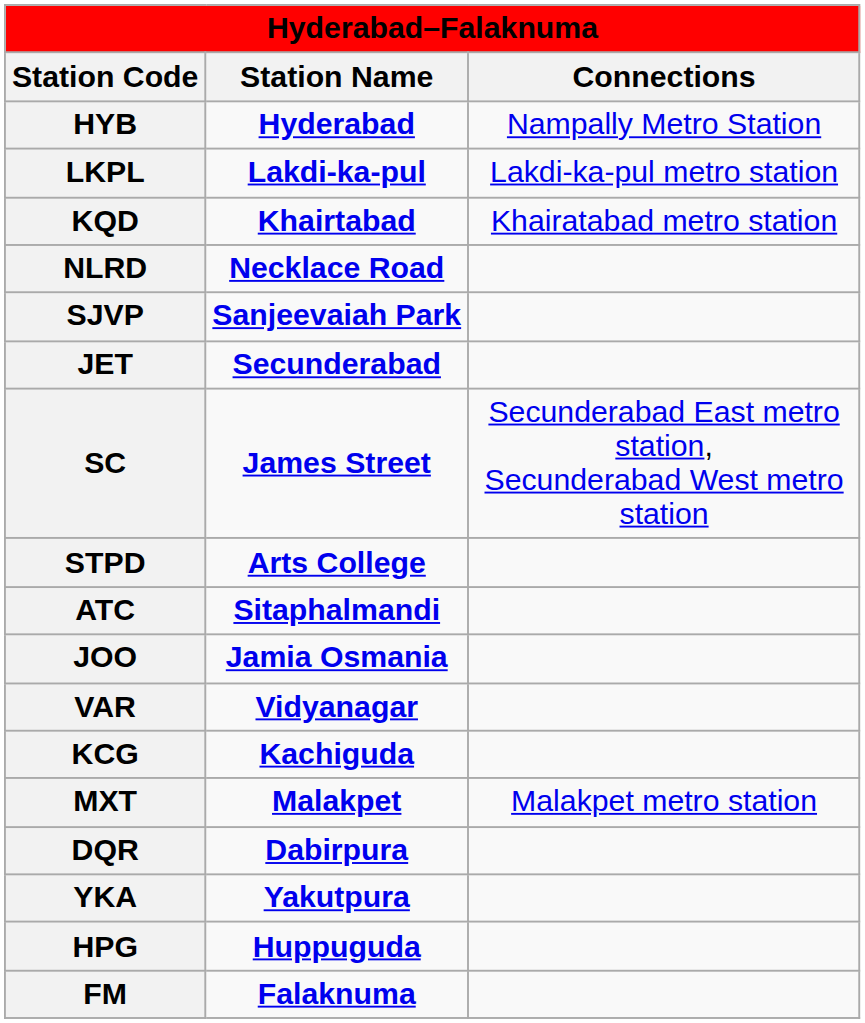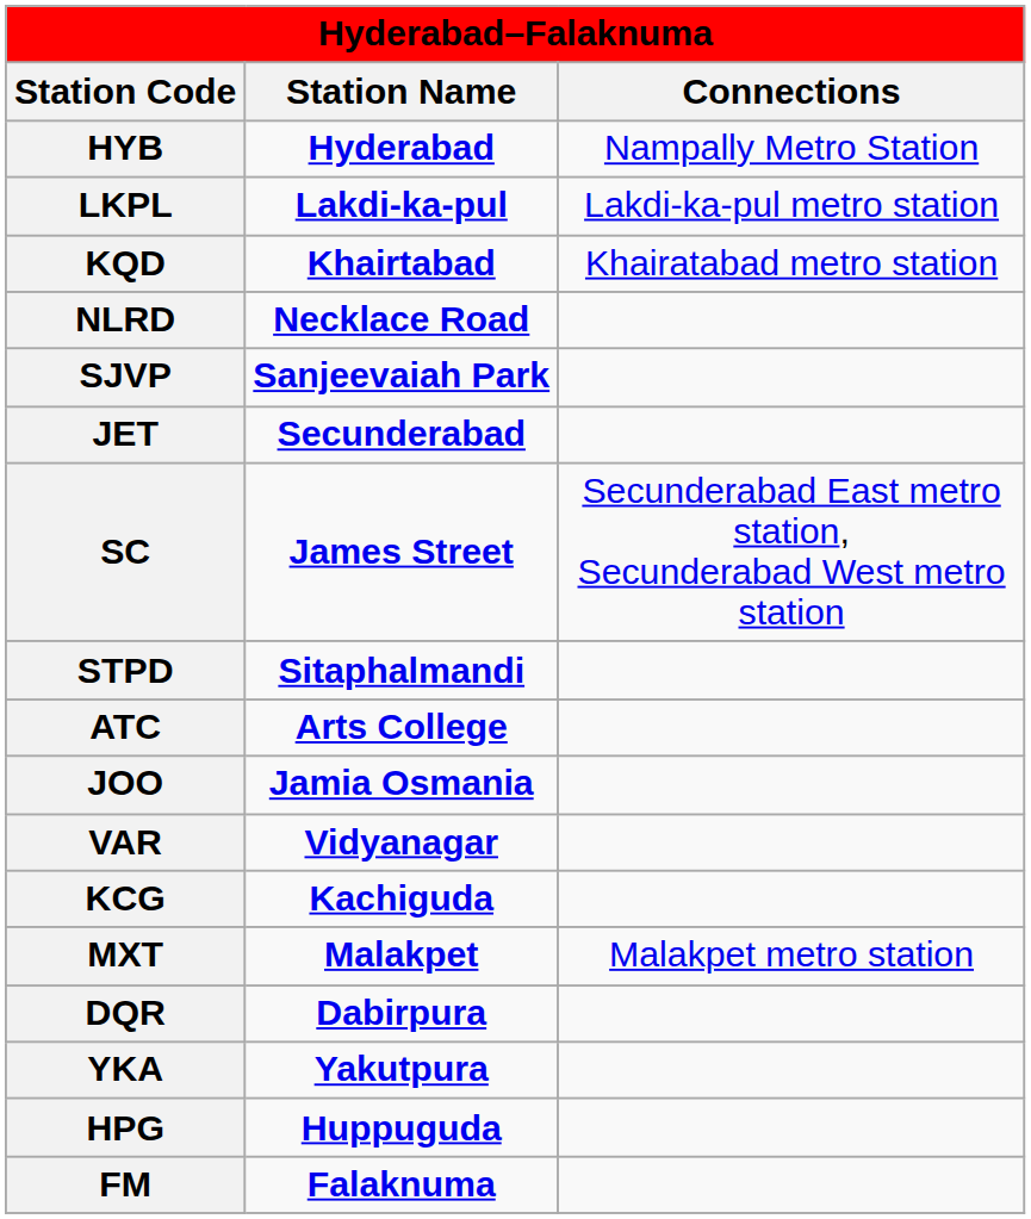 <table class="wikitable" style="text-align: center;">
 <tr>
 <th colspan="6" align="center" style="background:red ;"><span><strong>Hyderabad–Falaknuma</strong></span></th>
 </tr>
 <tr>
 <th scope="col">Station Code</th>
 <th scope="col">Station Name</th>
 <th scope="col">Connections</th>
 </tr>
 <tr>
 <th>HYB</th>
 <td><strong><a href='#'>Hyderabad</a></strong></td>
 <td width="200pt"><a href='#'>Nampally Metro Station</a></td>
 </tr>
 <tr>
 <th>LKPL</th>
 <td><strong><a href='#'>Lakdi-ka-pul</a></strong></td>
 <td width="200pt"><a href='#'>Lakdi-ka-pul metro station</a></td>
 </tr>
 <tr>
 <th>KQD</th>
 <td><strong><a href='#'>Khairtabad</a></strong></td>
 <td width="200pt"><a href='#'>Khairatabad metro station</a></td>
 </tr>
 <tr>
 <th>NLRD</th>
 <td><strong><a href='#'>Necklace Road</a></strong></td>
 <td width="200pt"></td>
 </tr>
 <tr>
 <th>SJVP</th>
 <td><strong><a href='#'>Sanjeevaiah Park</a></strong></td>
 <td width="200pt"></td>
 </tr>
 <tr>
 <th>JET</th>
 <td><strong><a href='#'>Secunderabad</a></strong></td>
 <td width="200pt"></td>
 </tr>
 <tr>
 <th>SC</th>
 <td><strong><a href='#'>James Street</a></strong></td>
 <td width="200pt"><a href='#'>Secunderabad East metro station</a>,<br><a href='#'>Secunderabad West metro station</a></td>
 </tr>
 <tr>
 <th>STPD</th>
-<td><strong><a href='#'>Arts College</a></strong></td>
+<td><strong><a href='#'>Sitaphalmandi</a></strong></td>
 <td width="200pt"></td>
 </tr>
 <tr>
 <th>ATC</th>
-<td><strong><a href='#'>Sitaphalmandi</a></strong></td>
+<td><strong><a href='#'>Arts College</a></strong></td>
 <td width="200pt"></td>
 </tr>
 <tr>
 <th>JOO</th>
 <td><strong><a href='#'>Jamia Osmania</a></strong></td>
 <td width="200pt"></td>
 </tr>
 <tr>
 <th>VAR</th>
 <td><strong><a href='#'>Vidyanagar</a></strong></td>
 <td width="200pt"></td>
 </tr>
 <tr>
 <th>KCG</th>
 <td><strong><a href='#'>Kachiguda</a></strong></td>
 <td width="200pt"></td>
 </tr>
 <tr>
 <th>MXT</th>
 <td><strong><a href='#'>Malakpet</a></strong></td>
 <td width="200pt"><a href='#'>Malakpet metro station</a></td>
 </tr>
 <tr>
 <th>DQR</th>
 <td><strong><a href='#'>Dabirpura</a></strong></td>
 <td width="200pt"></td>
 </tr>
 <tr>
 <th>YKA</th>
 <td><strong><a href='#'>Yakutpura</a></strong></td>
 <td width="200pt"></td>
 </tr>
 <tr>
 <th>HPG</th>
 <td><strong><a href='#'>Huppuguda</a></strong></td>
 <td width="200pt"></td>
 </tr>
 <tr>
 <th>FM</th>
 <td><strong><a href='#'>Falaknuma</a></strong></td>
 <td width="200pt"></td>
 </tr>
 </table>
